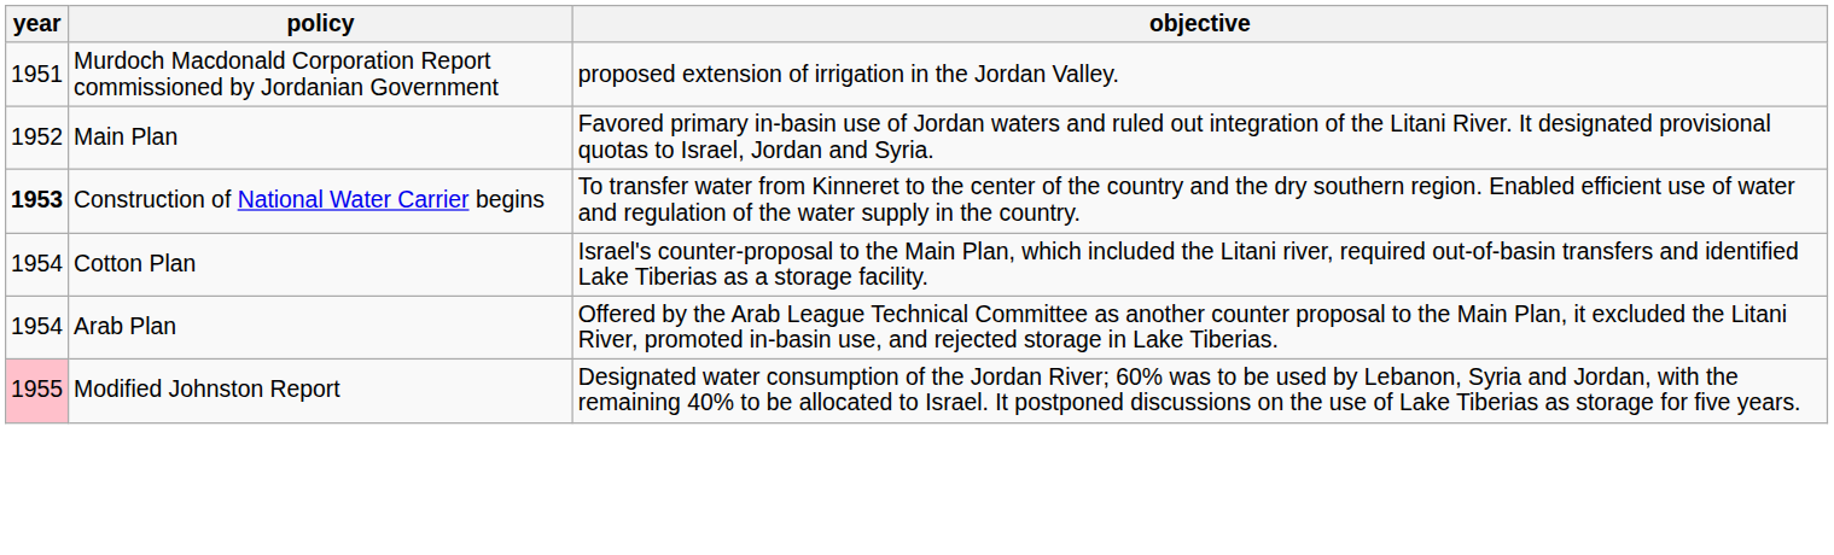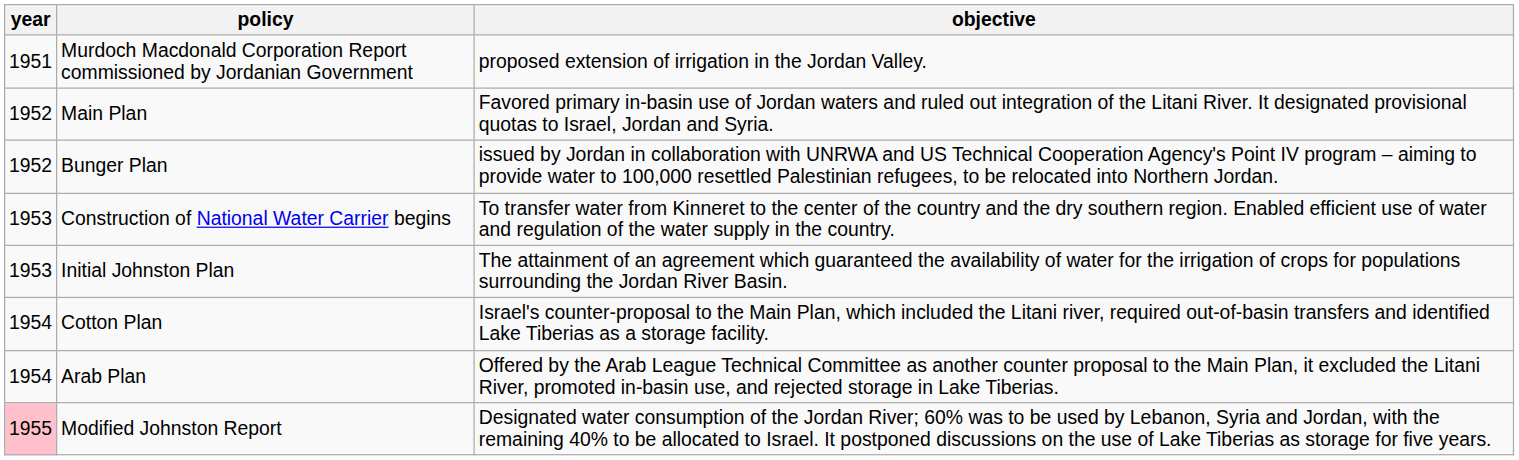 <table class="wikitable">
 <tr>
 <th>year</th>
 <th>policy</th>
 <th>objective</th>
 </tr>
 <tr>
 <td>1951</td>
 <td>Murdoch Macdonald Corporation Report commissioned by Jordanian Government</td>
 <td>proposed extension of irrigation in the Jordan Valley.</td>
 </tr>
 <tr>
 <td>1952</td>
 <td>Main Plan</td>
 <td>Favored primary in-basin use of Jordan waters and ruled out integration of the Litani River. It designated provisional quotas to Israel, Jordan and Syria.</td>
 </tr>
 <tr>
-<td><strong>1953</strong></td>
+<td>1952</td>
+<td>Bunger Plan</td>
+<td>issued by Jordan in collaboration with UNRWA and US Technical Cooperation Agency's Point IV program – aiming to provide water to 100,000 resettled Palestinian refugees, to be relocated into Northern Jordan.</td>
+</tr>
+<tr>
+<td>1953</td>
 <td>Construction of <a href='#'>National Water Carrier</a> begins</td>
 <td>To transfer water from Kinneret to the center of the country and the dry southern region. Enabled efficient use of water and regulation of the water supply in the country.</td>
+</tr>
+<tr>
+<td>1953</td>
+<td>Initial Johnston Plan</td>
+<td>The attainment of an agreement which guaranteed the availability of water for the irrigation of crops for populations surrounding the Jordan River Basin.</td>
 </tr>
 <tr>
 <td>1954</td>
 <td>Cotton Plan</td>
 <td>Israel's counter-proposal to the Main Plan, which included the Litani river, required out-of-basin transfers and identified Lake Tiberias as a storage facility.</td>
 </tr>
 <tr>
 <td>1954</td>
 <td>Arab Plan</td>
 <td>Offered by the Arab League Technical Committee as another counter proposal to the Main Plan, it excluded the Litani River, promoted in-basin use, and rejected storage in Lake Tiberias.</td>
 </tr>
 <tr>
 <td style="background: pink;">1955</td>
 <td>Modified Johnston Report</td>
 <td>Designated water consumption of the Jordan River; 60% was to be used by Lebanon, Syria and Jordan, with the remaining 40% to be allocated to Israel. It postponed discussions on the use of Lake Tiberias as storage for five years.</td>
 </tr>
 </table>
